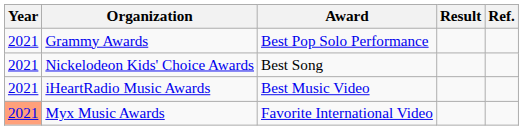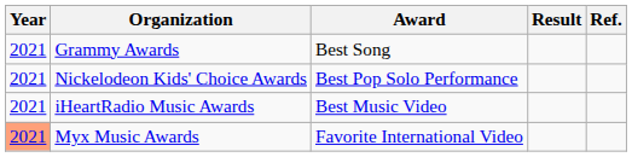 <table class="wikitable plainrowheaders">
 <tr>
 <th>Year</th>
 <th>Organization</th>
 <th>Award</th>
 <th>Result</th>
 <th>Ref.</th>
 </tr>
 <tr>
 <td><a href='#'>2021</a></td>
 <td><a href='#'>Grammy Awards</a></td>
-<td><a href='#'>Best Pop Solo Performance</a></td>
+<td>Best Song</td>
 <td></td>
 <td style="text-align:center;"></td>
 </tr>
 <tr>
 <td><a href='#'>2021</a></td>
 <td><a href='#'>Nickelodeon Kids' Choice Awards</a></td>
-<td>Best Song</td>
+<td><a href='#'>Best Pop Solo Performance</a></td>
 <td></td>
 <td style="text-align:center;"></td>
 </tr>
 <tr>
 <td><a href='#'>2021</a></td>
 <td><a href='#'>iHeartRadio Music Awards</a></td>
 <td><a href='#'>Best Music Video</a></td>
 <td></td>
 <td style="text-align:center;"></td>
 </tr>
 <tr>
 <td style="background: lightsalmon;"><a href='#'>2021</a></td>
 <td><a href='#'>Myx Music Awards</a></td>
 <td><a href='#'>Favorite International Video</a></td>
 <td></td>
 <td style="text-align:center;"></td>
 </tr>
 </table>
